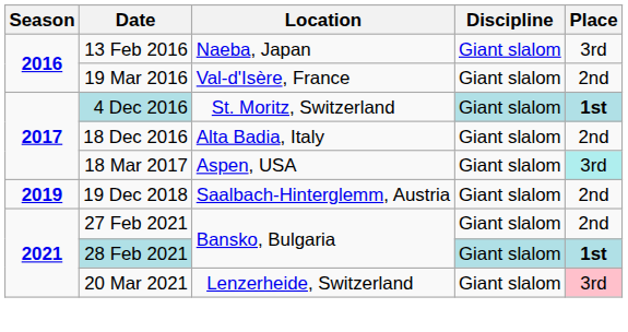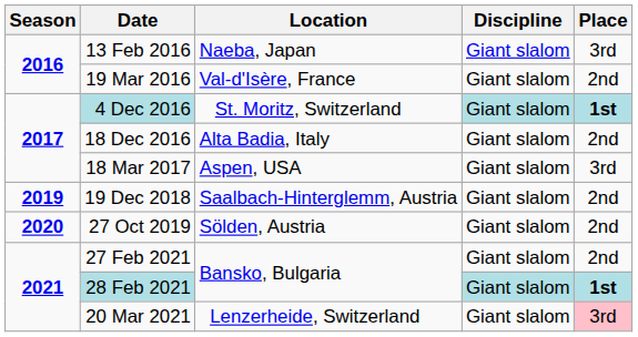 <table class="wikitable" style="text-align:center; font-size:95%;">
 <tr>
 <th>Season</th>
 <th>Date</th>
 <th>Location</th>
 <th>Discipline</th>
 <th>Place</th>
 </tr>
 <tr>
 <td rowspan="2"><strong><a href='#'>2016</a></strong></td>
 <td align=right>13 Feb 2016</td>
 <td align=left> <a href='#'>Naeba</a>, Japan</td>
 <td><a href='#'>Giant slalom</a></td>
 <td>3rd</td>
 </tr>
 <tr>
 <td align=right>19 Mar 2016</td>
 <td align=left> <a href='#'>Val-d'Isère</a>, France</td>
 <td>Giant slalom</td>
 <td>2nd</td>
 </tr>
 <tr>
 <td rowspan="3"><strong><a href='#'>2017</a></strong></td>
 <td align=right bgcolor="#BOEOE6">4 Dec 2016</td>
 <td align=left>   <a href='#'>St. Moritz</a>, Switzerland</td>
 <td bgcolor="#BOEOE6">Giant slalom</td>
 <td bgcolor="#BOEOE6"><strong>1st</strong></td>
 </tr>
 <tr>
 <td align=right>18 Dec 2016</td>
 <td align=left> <a href='#'>Alta Badia</a>, Italy</td>
 <td>Giant slalom</td>
 <td>2nd</td>
 </tr>
 <tr>
 <td align=right>18 Mar 2017</td>
 <td align=left> <a href='#'>Aspen</a>, USA</td>
 <td>Giant slalom</td>
-<td style="background: paleturquoise;">3rd</td>
+<td>3rd</td>
 </tr>
 <tr>
 <td><strong><a href='#'>2019</a></strong></td>
 <td align=right>19 Dec 2018</td>
 <td align=left> <a href='#'>Saalbach-Hinterglemm</a>, Austria</td>
+<td>Giant slalom</td>
+<td>2nd</td>
+</tr>
+<tr>
+<td><strong><a href='#'>2020</a></strong></td>
+<td align=right>27 Oct 2019</td>
+<td align=left> <a href='#'>Sölden</a>, Austria</td>
 <td>Giant slalom</td>
 <td>2nd</td>
 </tr>
 <tr>
 <td rowspan="3"><strong><a href='#'>2021</a></strong></td>
 <td align=right>27 Feb 2021</td>
 <td align=left rowspan="2"> <a href='#'>Bansko</a>, Bulgaria</td>
 <td>Giant slalom</td>
 <td>2nd</td>
 </tr>
 <tr>
 <td align=right bgcolor="#BOEOE6">28 Feb 2021</td>
 <td bgcolor="#BOEOE6">Giant slalom</td>
 <td bgcolor="#BOEOE6"><strong>1st</strong></td>
 </tr>
 <tr>
 <td align=right>20 Mar 2021</td>
 <td align=left>  <a href='#'>Lenzerheide</a>, Switzerland</td>
 <td>Giant slalom</td>
 <td style="background: pink;">3rd</td>
 </tr>
 </table>
